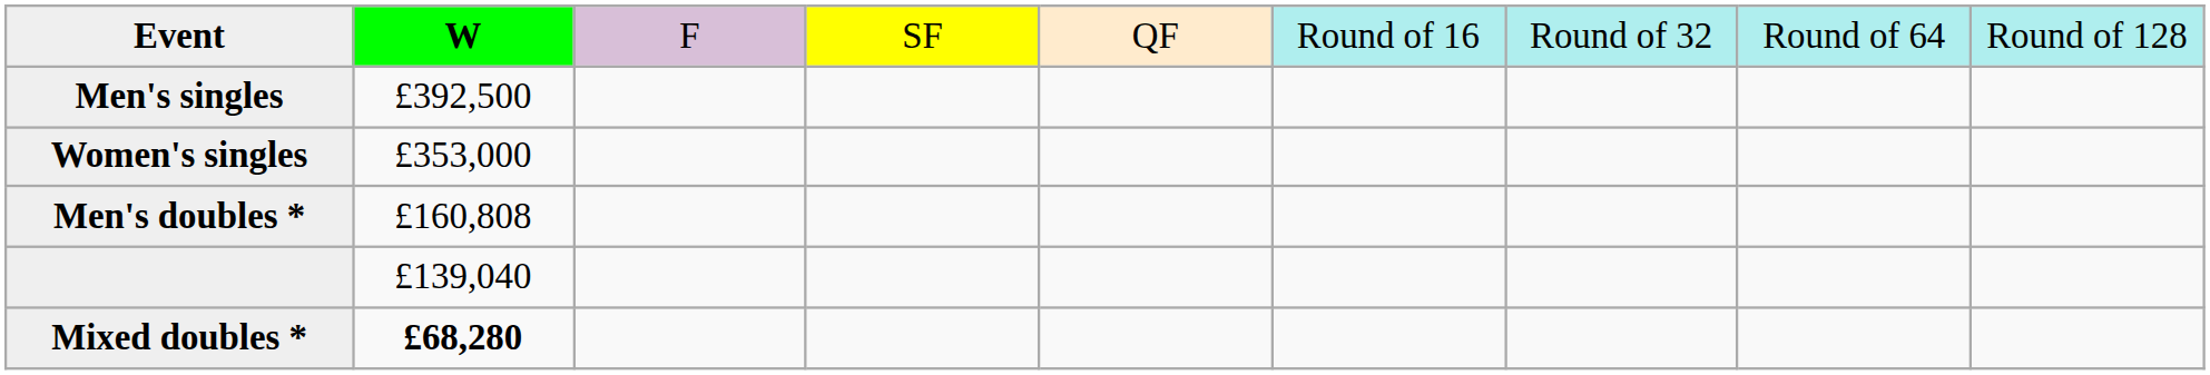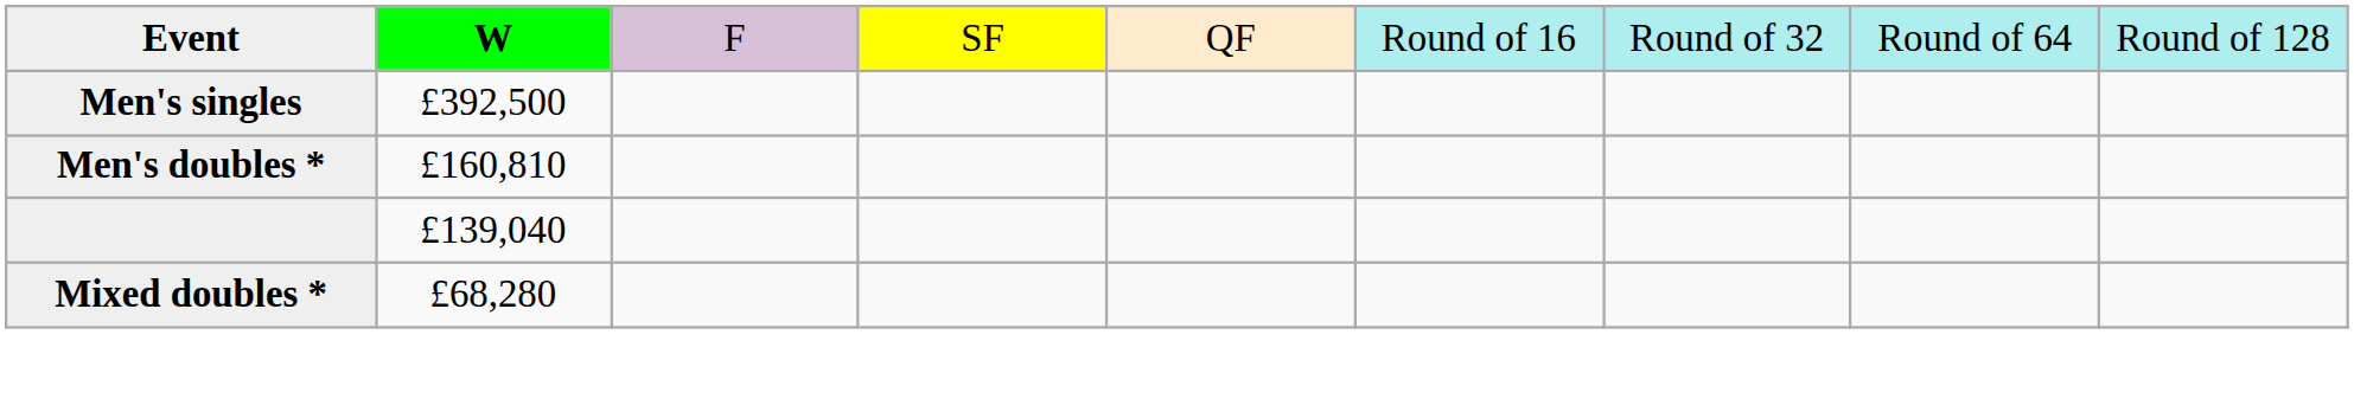 <table class=wikitable style=font-size:90%;text-align:center>
 <tr>
 <td style="width:130px; background:#efefef;"><strong>Event</strong></td>
 <td style="width:80px; background:lime;"><strong>W</strong></td>
 <td style="width:85px; background:thistle;">F</td>
 <td style="width:85px; background:#ff0;">SF</td>
 <td style="width:85px; background:#ffebcd;">QF</td>
 <td style="width:85px; background:#afeeee;">Round of 16</td>
 <td style="width:85px; background:#afeeee;">Round of 32</td>
 <td style="width:85px; background:#afeeee;">Round of 64</td>
 <td style="width:85px; background:#afeeee;">Round of 128</td>
 </tr>
 <tr>
 <td style="background:#efefef;"><strong>Men's singles</strong></td>
 <td>£392,500</td>
 <td></td>
 <td></td>
 <td></td>
 <td></td>
 <td></td>
 <td></td>
 <td></td>
 </tr>
 <tr>
-<td style="background:#efefef;"><strong>Women's singles</strong></td>
-<td>£353,000</td>
-<td></td>
-<td></td>
-<td></td>
-<td></td>
-<td></td>
-<td></td>
-<td></td>
-</tr>
-<tr>
 <td style="background:#efefef;"><strong>Men's doubles *</strong></td>
-<td>£160,808</td>
+<td>£160,810</td>
 <td></td>
 <td></td>
 <td></td>
 <td></td>
 <td></td>
 <td></td>
 <td></td>
 </tr>
 <tr>
 <td style="background:#efefef;"><strong></strong></td>
 <td>£139,040</td>
 <td></td>
 <td></td>
 <td></td>
 <td></td>
 <td></td>
 <td></td>
 <td></td>
 </tr>
 <tr>
 <td style="background:#efefef;"><strong>Mixed doubles *</strong></td>
-<td><strong>£68,280</strong></td>
+<td>£68,280</td>
 <td></td>
 <td></td>
 <td></td>
 <td></td>
 <td></td>
 <td></td>
 <td></td>
 </tr>
 </table>
